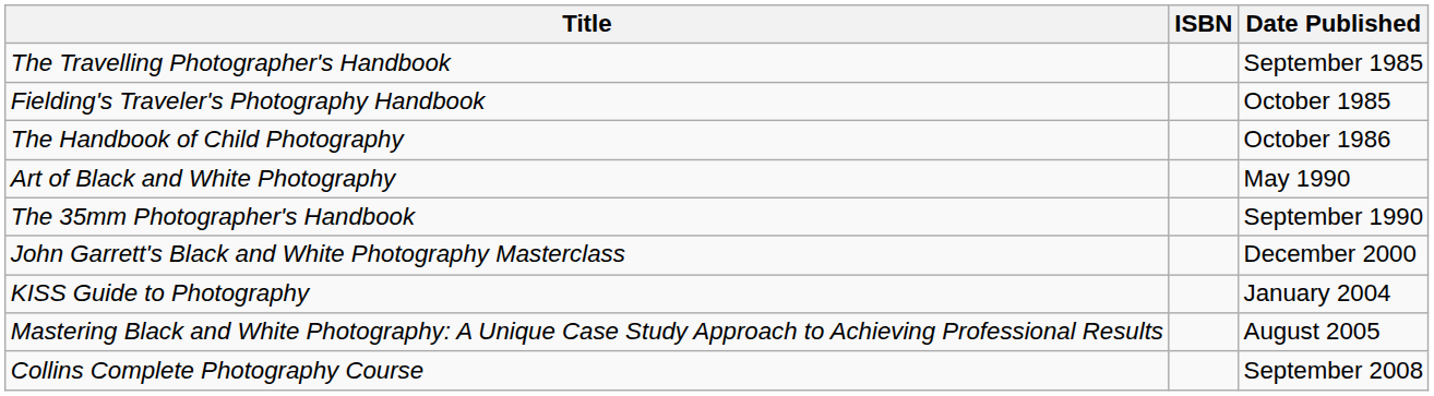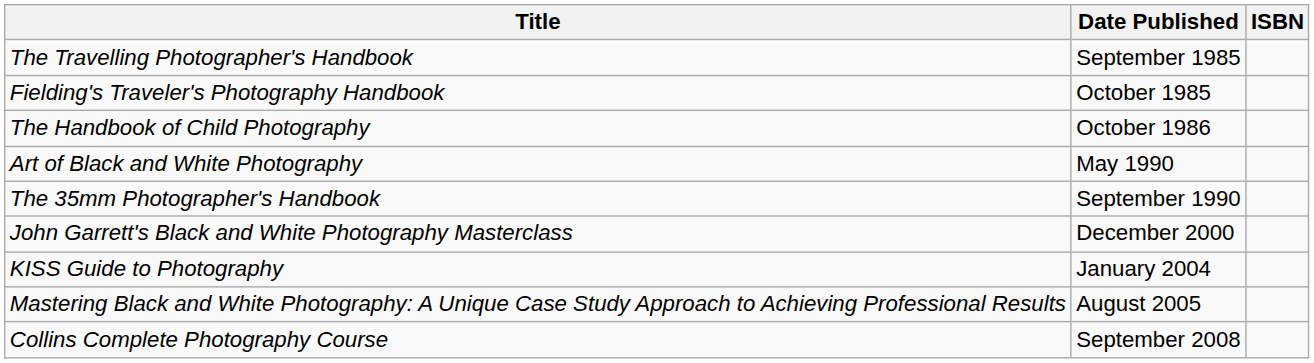 <table class="wikitable">
 <tr>
 <th>Title</th>
+<th>Date Published</th>
 <th>ISBN</th>
-<th>Date Published</th>
 </tr>
 <tr>
 <td><em>The Travelling Photographer's Handbook</em></td>
+<td>September 1985</td>
 <td></td>
-<td>September 1985</td>
 </tr>
 <tr>
 <td><em>Fielding's Traveler's Photography Handbook</em></td>
+<td>October 1985</td>
 <td></td>
-<td>October 1985</td>
 </tr>
 <tr>
 <td><em>The Handbook of Child Photography</em></td>
+<td>October 1986</td>
 <td></td>
-<td>October 1986</td>
 </tr>
 <tr>
 <td><em>Art of Black and White Photography</em></td>
+<td>May 1990</td>
 <td></td>
-<td>May 1990</td>
 </tr>
 <tr>
 <td><em>The 35mm Photographer's Handbook</em></td>
+<td>September 1990</td>
 <td></td>
-<td>September 1990</td>
 </tr>
 <tr>
 <td><em>John Garrett's Black and White Photography Masterclass</em></td>
+<td>December 2000</td>
 <td></td>
-<td>December 2000</td>
 </tr>
 <tr>
 <td><em>KISS Guide to Photography</em></td>
+<td>January 2004</td>
 <td></td>
-<td>January 2004</td>
 </tr>
 <tr>
 <td><em>Mastering Black and White Photography: A Unique Case Study Approach to Achieving Professional Results</em></td>
+<td>August 2005</td>
 <td></td>
-<td>August 2005</td>
 </tr>
 <tr>
 <td><em>Collins Complete Photography Course</em></td>
+<td>September 2008</td>
 <td></td>
-<td>September 2008</td>
 </tr>
 </table>
